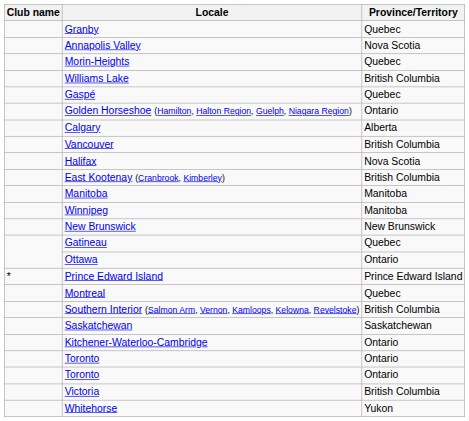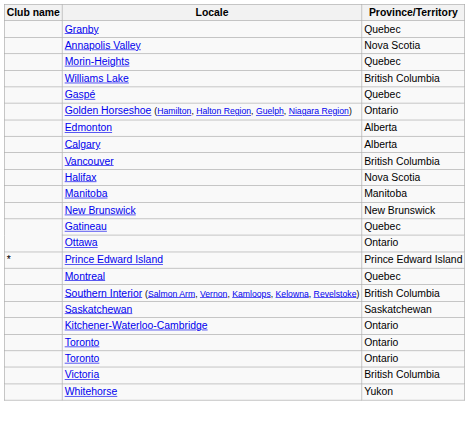 <table class="wikitable sortable">
 <tr>
 <th>Club name</th>
 <th>Locale</th>
 <th>Province/Territory</th>
 </tr>
 <tr>
 <td></td>
 <td><a href='#'>Granby</a></td>
 <td> Quebec</td>
 </tr>
 <tr>
 <td></td>
 <td><a href='#'>Annapolis Valley</a></td>
 <td> Nova Scotia</td>
 </tr>
 <tr>
 <td></td>
 <td><a href='#'>Morin-Heights</a></td>
 <td> Quebec</td>
 </tr>
 <tr>
 <td></td>
 <td><a href='#'>Williams Lake</a></td>
 <td> British Columbia</td>
 </tr>
 <tr>
 <td></td>
 <td><a href='#'>Gaspé</a></td>
 <td> Quebec</td>
 </tr>
 <tr>
 <td></td>
 <td><a href='#'>Golden Horseshoe</a> <small>(<a href='#'>Hamilton</a>, <a href='#'>Halton Region</a>, <a href='#'>Guelph</a>, <a href='#'>Niagara Region</a>)</small></td>
 <td> Ontario</td>
 </tr>
 <tr>
 <td></td>
+<td><a href='#'>Edmonton</a></td>
+<td> Alberta</td>
+</tr>
+<tr>
+<td></td>
 <td><a href='#'>Calgary</a></td>
 <td> Alberta</td>
 </tr>
 <tr>
 <td></td>
 <td><a href='#'>Vancouver</a></td>
 <td> British Columbia</td>
 </tr>
 <tr>
 <td></td>
 <td><a href='#'>Halifax</a></td>
 <td> Nova Scotia</td>
 </tr>
 <tr>
 <td></td>
-<td><a href='#'>East Kootenay</a> <small>(<a href='#'>Cranbrook</a>, <a href='#'>Kimberley</a>)</small></td>
-<td> British Columbia</td>
-</tr>
-<tr>
-<td></td>
 <td><a href='#'>Manitoba</a></td>
-<td> Manitoba</td>
-</tr>
-<tr>
-<td></td>
-<td><a href='#'>Winnipeg</a></td>
 <td> Manitoba</td>
 </tr>
 <tr>
 <td></td>
 <td><a href='#'>New Brunswick</a></td>
 <td> New Brunswick</td>
 </tr>
 <tr>
 <td rowspan="2"></td>
 <td><a href='#'>Gatineau</a></td>
 <td> Quebec</td>
 </tr>
 <tr>
 <td><a href='#'>Ottawa</a></td>
 <td> Ontario</td>
 </tr>
 <tr>
 <td>*</td>
 <td><a href='#'>Prince Edward Island</a></td>
 <td> Prince Edward Island</td>
 </tr>
 <tr>
 <td></td>
 <td><a href='#'>Montreal</a></td>
 <td> Quebec</td>
 </tr>
 <tr>
 <td></td>
 <td><a href='#'>Southern Interior</a> <small>(<a href='#'>Salmon Arm</a>, <a href='#'>Vernon</a>, <a href='#'>Kamloops</a>, <a href='#'>Kelowna</a>, <a href='#'>Revelstoke</a>)</small></td>
 <td> British Columbia</td>
 </tr>
 <tr>
 <td></td>
 <td><a href='#'>Saskatchewan</a></td>
 <td> Saskatchewan</td>
 </tr>
 <tr>
 <td></td>
 <td><a href='#'>Kitchener-Waterloo-Cambridge</a></td>
 <td> Ontario</td>
 </tr>
 <tr>
 <td></td>
 <td><a href='#'>Toronto</a></td>
 <td> Ontario</td>
 </tr>
 <tr>
 <td></td>
 <td><a href='#'>Toronto</a></td>
 <td> Ontario</td>
 </tr>
 <tr>
 <td></td>
 <td><a href='#'>Victoria</a></td>
 <td> British Columbia</td>
 </tr>
 <tr>
 <td></td>
 <td><a href='#'>Whitehorse</a></td>
 <td> Yukon</td>
 </tr>
 </table>
